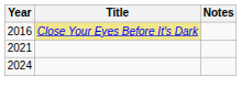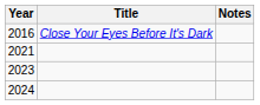 <table class="wikitable">
 <tr>
 <th>Year</th>
 <th>Title</th>
 <th>Notes</th>
 </tr>
 <tr>
 <td>2016</td>
-<td style="background: khaki;"><em><a href='#'>Close Your Eyes Before It's Dark</a></em></td>
+<td><em><a href='#'>Close Your Eyes Before It's Dark</a></em></td>
 <td></td>
 </tr>
 <tr>
 <td>2021</td>
+<td><em></em></td>
+<td></td>
+</tr>
+<tr>
+<td>2023</td>
 <td><em></em></td>
 <td></td>
 </tr>
 <tr>
 <td>2024</td>
 <td><em></em></td>
 <td></td>
 </tr>
 </table>
